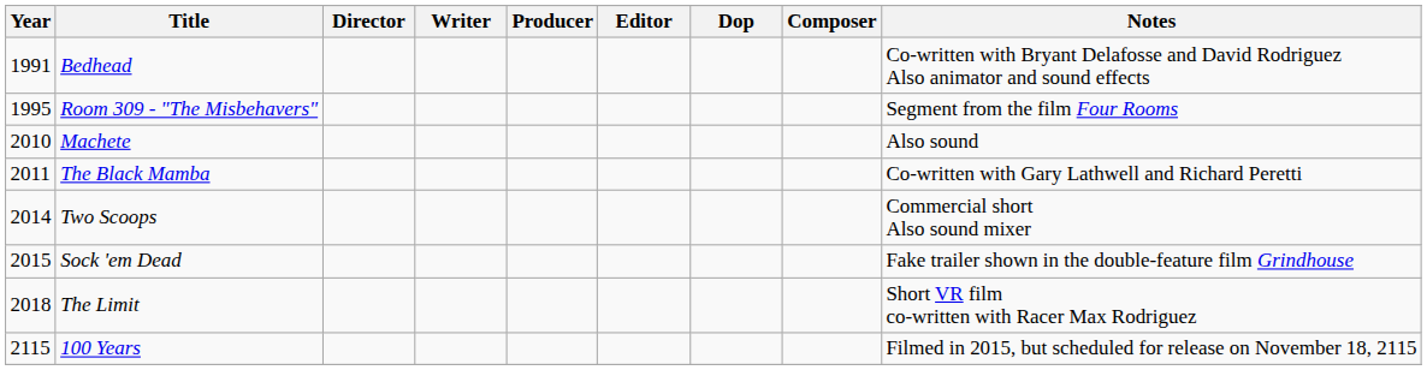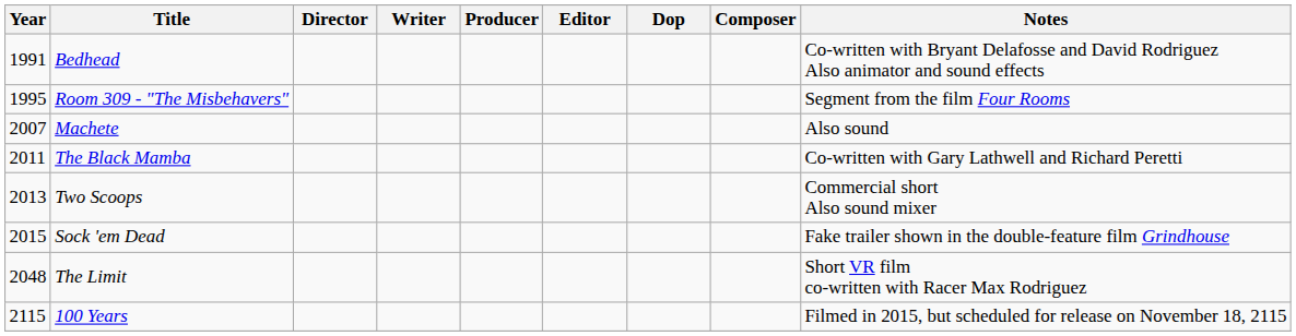 <table class="wikitable">
 <tr>
 <th rowspan="2">Year</th>
 <th rowspan="2">Title</th>
 </tr>
 <tr>
 <th width=65>Director</th>
 <th width=65>Writer</th>
 <th wdith=65>Producer</th>
 <th width=65>Editor</th>
 <th width=65>Dop</th>
 <th width=65>Composer</th>
 <th>Notes</th>
 </tr>
 <tr>
 <td>1991</td>
 <td style="text-align:left;"><em><a href='#'>Bedhead</a></em></td>
 <td></td>
 <td></td>
 <td></td>
 <td></td>
 <td></td>
 <td></td>
 <td>Co-written with Bryant Delafosse and David Rodriguez<br>Also animator and sound effects</td>
 </tr>
 <tr>
 <td>1995</td>
 <td style="text-align:left;"><em><a href='#'>Room 309 - "The Misbehavers"</a></em></td>
 <td></td>
 <td></td>
 <td></td>
 <td></td>
 <td></td>
 <td></td>
 <td>Segment from the film <em><a href='#'>Four Rooms</a></em></td>
 </tr>
 <tr>
-<td>2010</td>
+<td>2007</td>
 <td><em><a href='#'>Machete</a></em></td>
 <td></td>
 <td></td>
 <td></td>
 <td></td>
 <td></td>
 <td></td>
 <td>Also sound</td>
 </tr>
 <tr>
 <td>2011</td>
 <td style="text-align:left;"><em><a href='#'>The Black Mamba</a></em></td>
 <td></td>
 <td></td>
 <td></td>
 <td></td>
 <td></td>
 <td></td>
 <td>Co-written with Gary Lathwell and Richard Peretti</td>
 </tr>
 <tr>
-<td>2014</td>
+<td>2013</td>
 <td style="text-align:left;"><em>Two Scoops</em></td>
 <td></td>
 <td></td>
 <td></td>
 <td></td>
 <td></td>
 <td></td>
 <td>Commercial short<br>Also sound mixer</td>
 </tr>
 <tr>
 <td>2015</td>
 <td style="text-align:left;"><em>Sock 'em Dead</em></td>
 <td></td>
 <td></td>
 <td></td>
 <td></td>
 <td></td>
 <td></td>
 <td>Fake trailer shown in the double-feature film <em><a href='#'>Grindhouse</a></em></td>
 </tr>
 <tr>
-<td>2018</td>
+<td>2048</td>
 <td style="text-align:left;"><em>The Limit</em></td>
 <td></td>
 <td></td>
 <td></td>
 <td></td>
 <td></td>
 <td></td>
 <td>Short <a href='#'>VR</a> film<br>co-written with Racer Max Rodriguez</td>
 </tr>
 <tr>
 <td>2115</td>
 <td><em><a href='#'>100 Years</a></em></td>
 <td></td>
 <td></td>
 <td></td>
 <td></td>
 <td></td>
 <td></td>
 <td>Filmed in 2015, but scheduled for release on November 18, 2115</td>
 </tr>
 <tr>
 </tr>
 </table>
